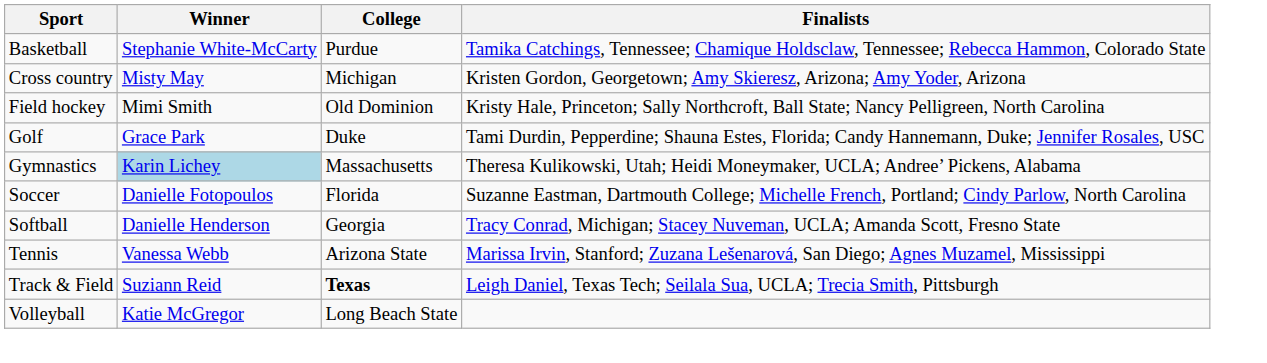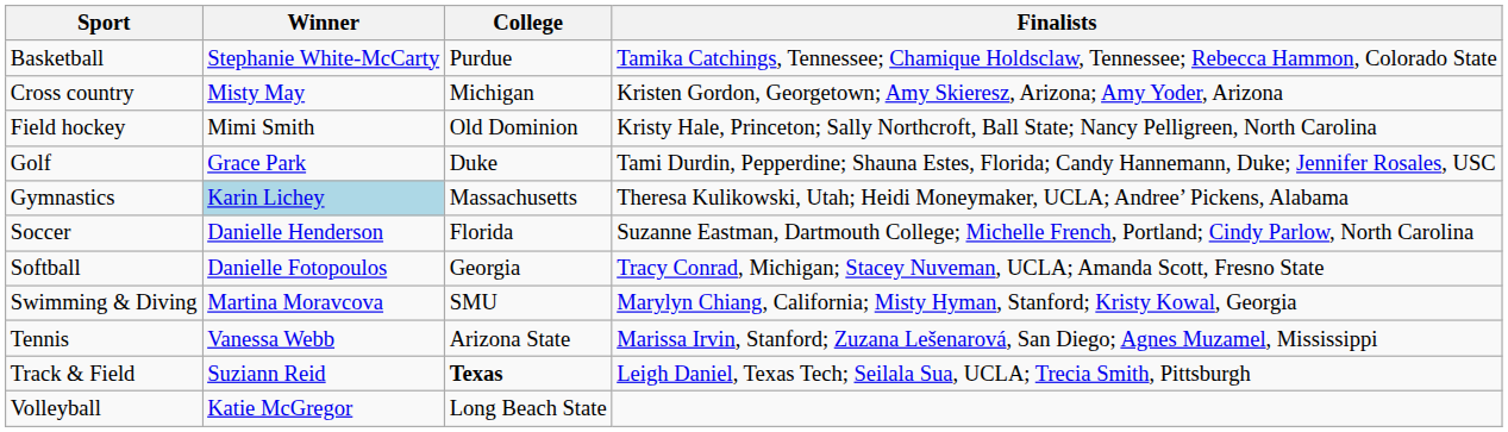 <table class="wikitable">
 <tr>
 <th>Sport</th>
 <th>Winner</th>
 <th>College</th>
 <th>Finalists</th>
 </tr>
 <tr>
 <td>Basketball</td>
 <td><a href='#'>Stephanie White-McCarty</a></td>
 <td>Purdue</td>
 <td><a href='#'>Tamika Catchings</a>, Tennessee; <a href='#'>Chamique Holdsclaw</a>, Tennessee; <a href='#'>Rebecca Hammon</a>, Colorado State</td>
 </tr>
 <tr>
 <td>Cross country</td>
 <td><a href='#'>Misty May</a></td>
 <td>Michigan</td>
 <td>Kristen Gordon, Georgetown; <a href='#'>Amy Skieresz</a>, Arizona; <a href='#'>Amy Yoder</a>, Arizona</td>
 </tr>
 <tr>
 <td>Field hockey</td>
 <td>Mimi Smith</td>
 <td>Old Dominion</td>
 <td>Kristy Hale, Princeton; Sally Northcroft, Ball State; Nancy Pelligreen, North Carolina</td>
 </tr>
 <tr>
 <td>Golf</td>
 <td><a href='#'>Grace Park</a></td>
 <td>Duke</td>
 <td>Tami Durdin, Pepperdine; Shauna Estes, Florida; Candy Hannemann, Duke; <a href='#'>Jennifer Rosales</a>, USC</td>
 </tr>
 <tr>
 <td>Gymnastics</td>
 <td style="background: lightblue;"><a href='#'>Karin Lichey</a></td>
 <td>Massachusetts</td>
 <td>Theresa Kulikowski, Utah; Heidi Moneymaker, UCLA; Andree’ Pickens, Alabama</td>
 </tr>
 <tr>
 <td>Soccer</td>
-<td><a href='#'>Danielle Fotopoulos</a></td>
+<td><a href='#'>Danielle Henderson</a></td>
 <td>Florida</td>
 <td>Suzanne Eastman, Dartmouth College; <a href='#'>Michelle French</a>, Portland; <a href='#'>Cindy Parlow</a>, North Carolina</td>
 </tr>
 <tr>
 <td>Softball</td>
-<td><a href='#'>Danielle Henderson</a></td>
+<td><a href='#'>Danielle Fotopoulos</a></td>
 <td>Georgia</td>
 <td><a href='#'>Tracy Conrad</a>, Michigan; <a href='#'>Stacey Nuveman</a>, UCLA; Amanda Scott, Fresno State</td>
+</tr>
+<tr>
+<td>Swimming & Diving</td>
+<td><a href='#'>Martina Moravcova</a></td>
+<td>SMU</td>
+<td><a href='#'>Marylyn Chiang</a>, California; <a href='#'>Misty Hyman</a>, Stanford; <a href='#'>Kristy Kowal</a>, Georgia</td>
 </tr>
 <tr>
 <td>Tennis</td>
 <td><a href='#'>Vanessa Webb</a></td>
 <td>Arizona State</td>
 <td><a href='#'>Marissa Irvin</a>, Stanford; <a href='#'>Zuzana Lešenarová</a>, San Diego; <a href='#'>Agnes Muzamel</a>, Mississippi</td>
 </tr>
 <tr>
 <td>Track & Field</td>
 <td><a href='#'>Suziann Reid</a></td>
 <td><strong>Texas</strong></td>
 <td><a href='#'>Leigh Daniel</a>, Texas Tech; <a href='#'>Seilala Sua</a>, UCLA; <a href='#'>Trecia Smith</a>, Pittsburgh</td>
 </tr>
 <tr>
 <td>Volleyball</td>
 <td><a href='#'>Katie McGregor</a></td>
 <td>Long Beach State</td>
 <td></td>
 </tr>
 </table>
